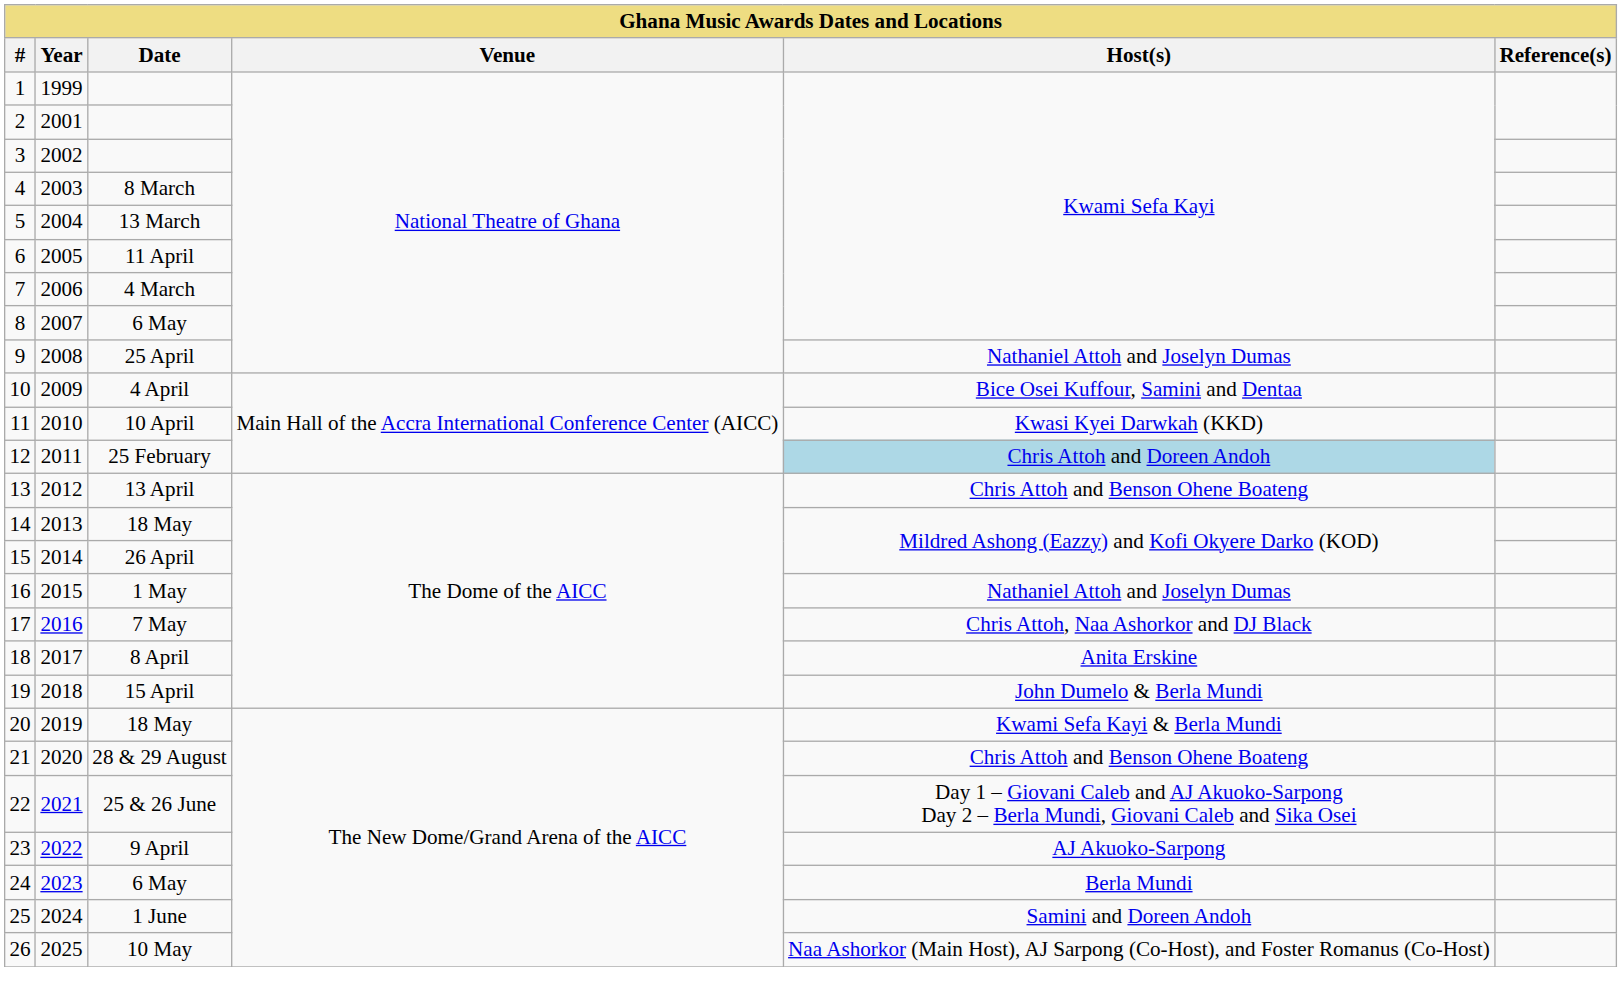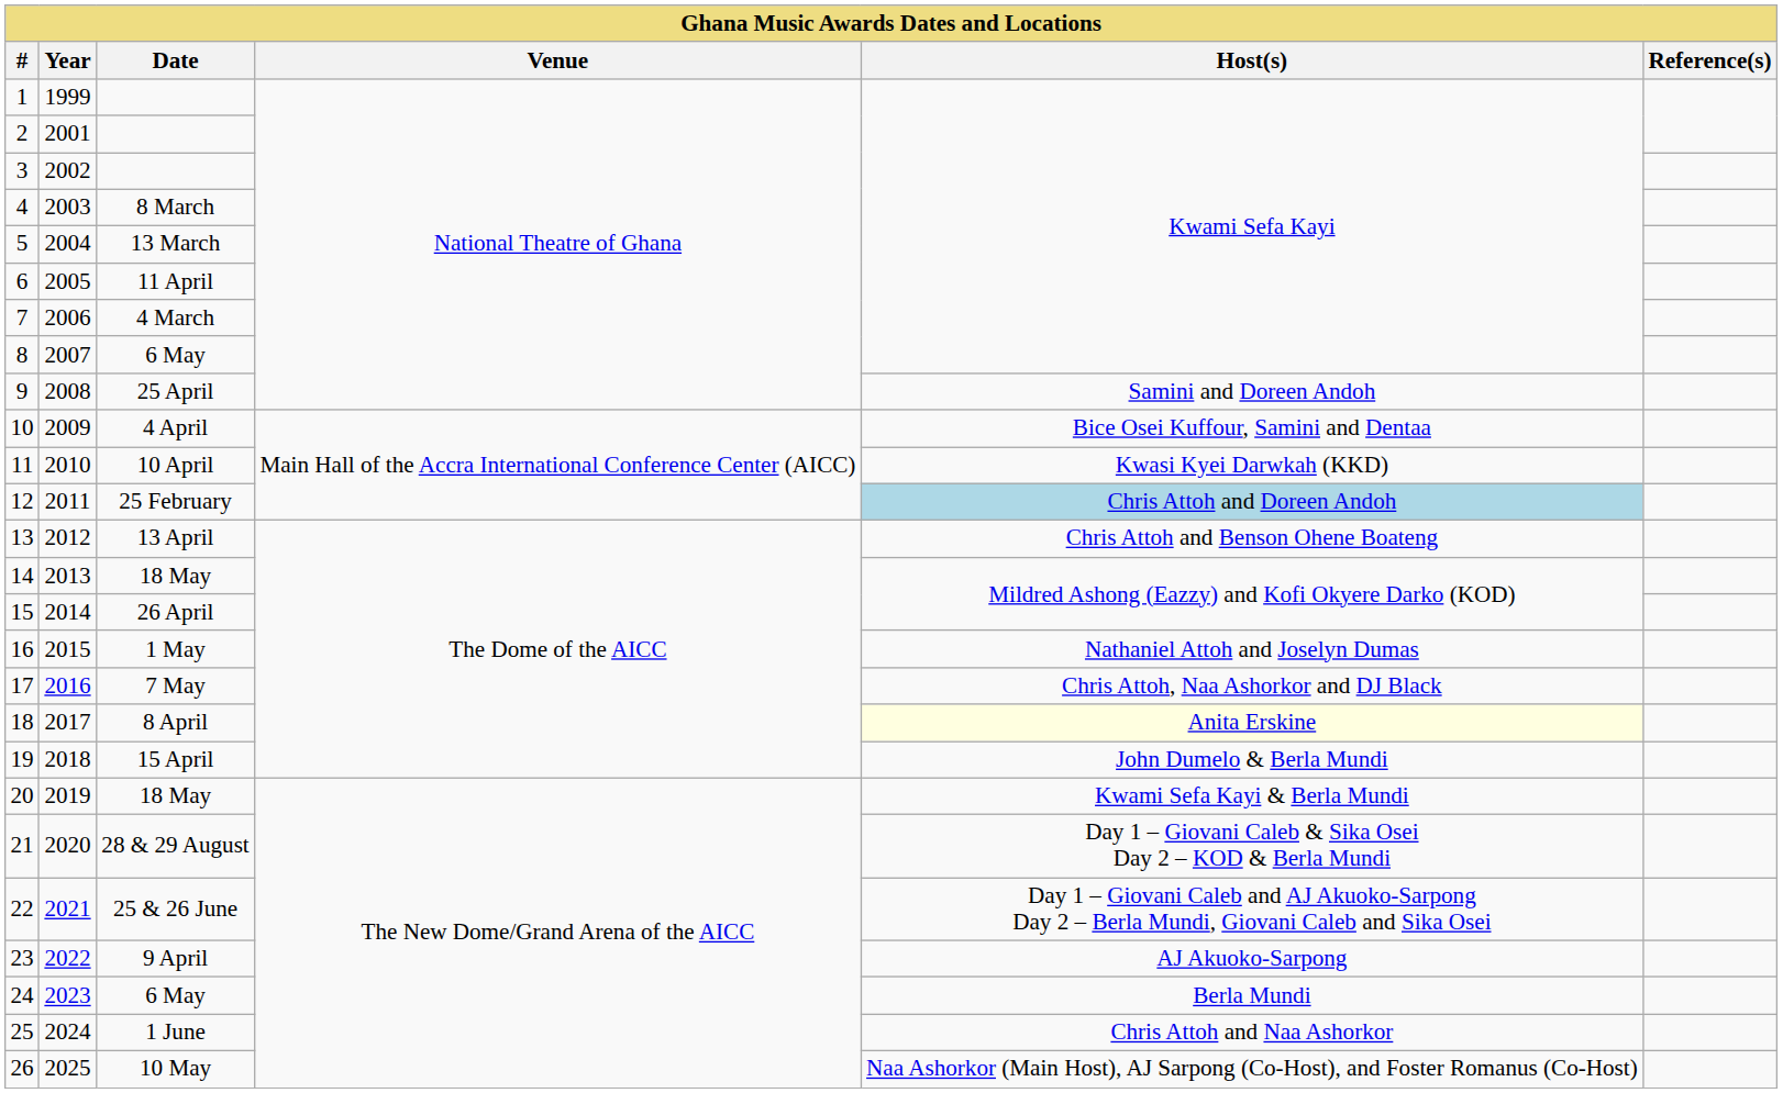 <table class="wikitable" style="text-align: center">
 <tr>
 <td bgcolor = #EEDD82 colspan=7 align=center><span><strong>Ghana Music Awards Dates and Locations</strong></span></td>
 </tr>
 <tr>
 <th>#</th>
 <th>Year</th>
 <th>Date</th>
 <th>Venue</th>
 <th>Host(s)</th>
 <th>Reference(s)</th>
 </tr>
 <tr>
 <td>1</td>
 <td>1999</td>
 <td></td>
 <td rowspan="9"><a href='#'>National Theatre of Ghana</a></td>
 <td rowspan="8"><a href='#'>Kwami Sefa Kayi</a></td>
 <td rowspan="2"></td>
 </tr>
 <tr>
 <td>2</td>
 <td>2001</td>
 <td></td>
 </tr>
 <tr>
 <td>3</td>
 <td>2002</td>
 <td></td>
 <td></td>
 </tr>
 <tr>
 <td>4</td>
 <td>2003</td>
 <td>8 March</td>
 <td></td>
 </tr>
 <tr>
 <td>5</td>
 <td>2004</td>
 <td>13 March</td>
 <td></td>
 </tr>
 <tr>
 <td>6</td>
 <td>2005</td>
 <td>11 April</td>
 <td></td>
 </tr>
 <tr>
 <td>7</td>
 <td>2006</td>
 <td>4 March</td>
 <td></td>
 </tr>
 <tr>
 <td>8</td>
 <td>2007</td>
 <td>6 May</td>
 <td></td>
 </tr>
 <tr>
 <td>9</td>
 <td>2008</td>
 <td>25 April</td>
-<td><a href='#'>Nathaniel Attoh</a> and <a href='#'>Joselyn Dumas</a></td>
+<td><a href='#'>Samini</a> and <a href='#'>Doreen Andoh</a></td>
 <td></td>
 </tr>
 <tr>
 <td>10</td>
 <td>2009</td>
 <td>4 April</td>
 <td rowspan="3">Main Hall of the <a href='#'>Accra International Conference Center</a> (AICC)</td>
 <td><a href='#'>Bice Osei Kuffour</a>, <a href='#'>Samini</a> and <a href='#'>Dentaa</a></td>
 <td></td>
 </tr>
 <tr>
 <td>11</td>
 <td>2010</td>
 <td>10 April</td>
 <td><a href='#'>Kwasi Kyei Darwkah</a> (KKD)</td>
 <td></td>
 </tr>
 <tr>
 <td>12</td>
 <td>2011</td>
 <td>25 February</td>
 <td style="background: lightblue;"><a href='#'>Chris Attoh</a> and <a href='#'>Doreen Andoh</a></td>
 <td></td>
 </tr>
 <tr>
 <td>13</td>
 <td>2012</td>
 <td>13 April</td>
 <td rowspan="7">The Dome of the <a href='#'>AICC</a></td>
 <td><a href='#'>Chris Attoh</a> and <a href='#'>Benson Ohene Boateng</a></td>
 <td></td>
 </tr>
 <tr>
 <td>14</td>
 <td>2013</td>
 <td>18 May</td>
 <td rowspan="2"><a href='#'>Mildred Ashong (Eazzy)</a> and <a href='#'>Kofi Okyere Darko</a> (KOD)</td>
 <td></td>
 </tr>
 <tr>
 <td>15</td>
 <td>2014</td>
 <td>26 April</td>
 <td></td>
 </tr>
 <tr>
 <td>16</td>
 <td>2015</td>
 <td>1 May</td>
 <td><a href='#'>Nathaniel Attoh</a> and <a href='#'>Joselyn Dumas</a></td>
 <td></td>
 </tr>
 <tr>
 <td>17</td>
 <td><a href='#'>2016</a></td>
 <td>7 May</td>
 <td><a href='#'>Chris Attoh</a>, <a href='#'>Naa Ashorkor</a> and <a href='#'>DJ Black</a></td>
 <td></td>
 </tr>
 <tr>
 <td>18</td>
 <td>2017</td>
 <td>8 April</td>
-<td><a href='#'>Anita Erskine</a></td>
+<td style="background: lightyellow;"><a href='#'>Anita Erskine</a></td>
 <td></td>
 </tr>
 <tr>
 <td>19</td>
 <td>2018</td>
 <td>15 April</td>
 <td><a href='#'>John Dumelo</a> & <a href='#'>Berla Mundi</a></td>
 <td></td>
 </tr>
 <tr>
 <td>20</td>
 <td>2019</td>
 <td>18 May</td>
 <td rowspan="7">The New Dome/Grand Arena of the <a href='#'>AICC</a></td>
 <td><a href='#'>Kwami Sefa Kayi</a> & <a href='#'>Berla Mundi</a></td>
 <td></td>
 </tr>
 <tr>
 <td>21</td>
 <td>2020</td>
 <td>28 & 29 August</td>
-<td><a href='#'>Chris Attoh</a> and <a href='#'>Benson Ohene Boateng</a></td>
+<td>Day 1 – <a href='#'>Giovani Caleb</a> & <a href='#'>Sika Osei</a><br>Day 2 – <a href='#'>KOD</a> & <a href='#'>Berla Mundi</a></td>
 <td></td>
 </tr>
 <tr>
 <td>22</td>
 <td><a href='#'>2021</a></td>
 <td>25 & 26 June</td>
 <td>Day 1 – <a href='#'>Giovani Caleb</a> and <a href='#'>AJ Akuoko-Sarpong</a><br>Day 2 – <a href='#'>Berla Mundi</a>, <a href='#'>Giovani Caleb</a> and <a href='#'>Sika Osei</a></td>
 <td></td>
 </tr>
 <tr>
 <td>23</td>
 <td><a href='#'>2022</a></td>
 <td>9 April</td>
 <td><a href='#'>AJ Akuoko-Sarpong</a></td>
 <td></td>
 </tr>
 <tr>
 <td>24</td>
 <td><a href='#'>2023</a></td>
 <td>6 May</td>
 <td><a href='#'>Berla Mundi</a></td>
 <td></td>
 </tr>
 <tr>
 <td>25</td>
 <td>2024</td>
 <td>1 June</td>
-<td><a href='#'>Samini</a> and <a href='#'>Doreen Andoh</a></td>
+<td><a href='#'>Chris Attoh</a> and <a href='#'>Naa Ashorkor</a></td>
 <td></td>
 </tr>
 <tr>
 <td>26</td>
 <td>2025</td>
 <td>10 May</td>
 <td><a href='#'>Naa Ashorkor</a> (Main Host), AJ Sarpong (Co-Host), and Foster Romanus (Co-Host)</td>
 <td></td>
 </tr>
 </table>
